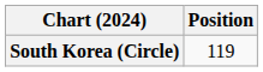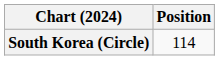 <table class="wikitable plainrowheaders" style="text-align:center">
 <tr>
 <th scope="col">Chart (2024)</th>
 <th scope="col">Position</th>
 </tr>
 <tr>
 <th scope="row">South Korea (Circle)</th>
-<td>119</td>
+<td>114</td>
 </tr>
 </table>
